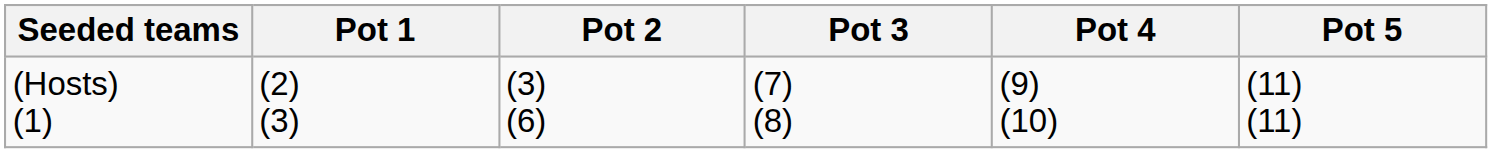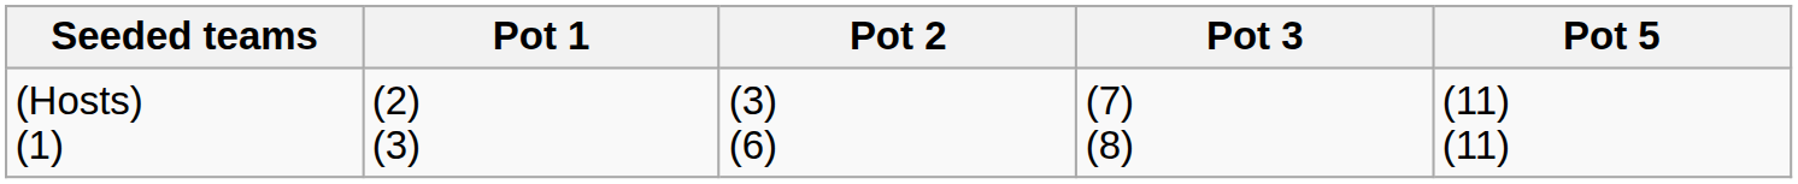 <table class="wikitable">
 <tr>
 <th width=16%>Seeded teams</th>
 <th width=16%>Pot 1</th>
 <th width=16%>Pot 2</th>
 <th width=16%>Pot 3</th>
-<th width=16%>Pot 4</th>
 <th width=16%>Pot 5</th>
 </tr>
 <tr>
 <td> (Hosts)<br> (1)</td>
 <td> (2)<br> (3)</td>
 <td> (3)<br> (6)</td>
 <td> (7)<br> (8)</td>
-<td> (9)<br> (10)</td>
 <td> (11)<br> (11)</td>
 </tr>
 </table>
